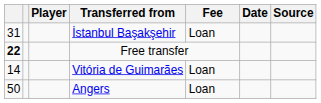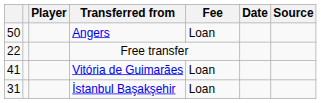 <table class="wikitable plainrowheaders sortable">
 <tr>
 <th></th>
 <th></th>
 <th scope=col><strong>Player</strong></th>
 <th><strong>Transferred from</strong></th>
 <th !scope=col; style="width: 65px;"><strong>Fee</strong></th>
 <th scope=col><strong>Date</strong></th>
 <th scope=col><strong>Source</strong></th>
 </tr>
 <tr>
+<td align=center>50</td>
+<td align=center></td>
+<td></td>
+<td> <a href='#'>Angers</a></td>
+<td>Loan</td>
+<td></td>
+<td></td>
+</tr>
+<tr>
+<td align=center>22</td>
+<td align=center></td>
+<td></td>
+<td colspan="2" style="text-align: center;">Free transfer</td>
+<td></td>
+<td></td>
+</tr>
+<tr>
+<td align=center>41</td>
+<td align=center></td>
+<td></td>
+<td> <a href='#'>Vitória de Guimarães</a></td>
+<td>Loan</td>
+<td></td>
+<td></td>
+</tr>
+<tr>
 <td align=center>31</td>
 <td align=center></td>
 <td></td>
 <td> <a href='#'>İstanbul Başakşehir</a></td>
 <td>Loan</td>
 <td></td>
 <td></td>
 </tr>
-<tr>
-<td align=center><strong>22</strong></td>
-<td align=center></td>
-<td></td>
-<td colspan="2" style="text-align: center;">Free transfer</td>
-<td></td>
-<td></td>
-</tr>
-<tr>
-<td align=center>14</td>
-<td align=center></td>
-<td></td>
-<td> <a href='#'>Vitória de Guimarães</a></td>
-<td>Loan</td>
-<td></td>
-<td></td>
-</tr>
-<tr>
-<td align=center>50</td>
-<td align=center></td>
-<td></td>
-<td> <a href='#'>Angers</a></td>
-<td>Loan</td>
-<td></td>
-<td></td>
-</tr>
 </table>
